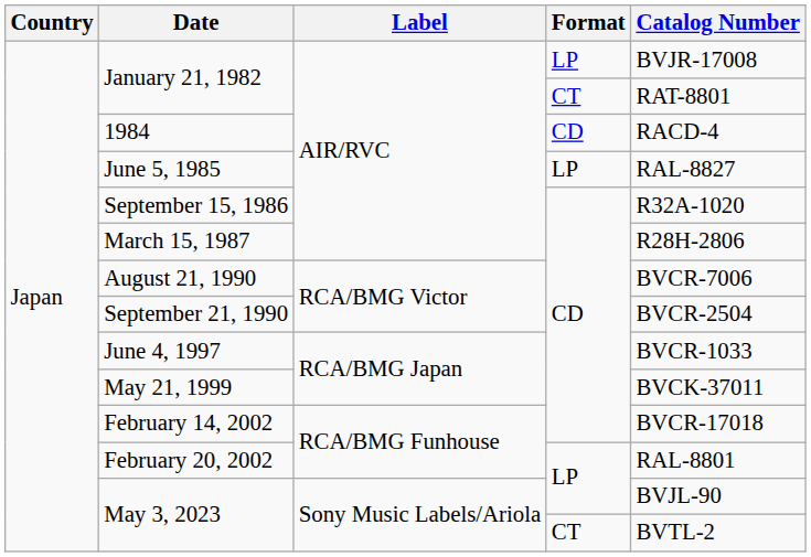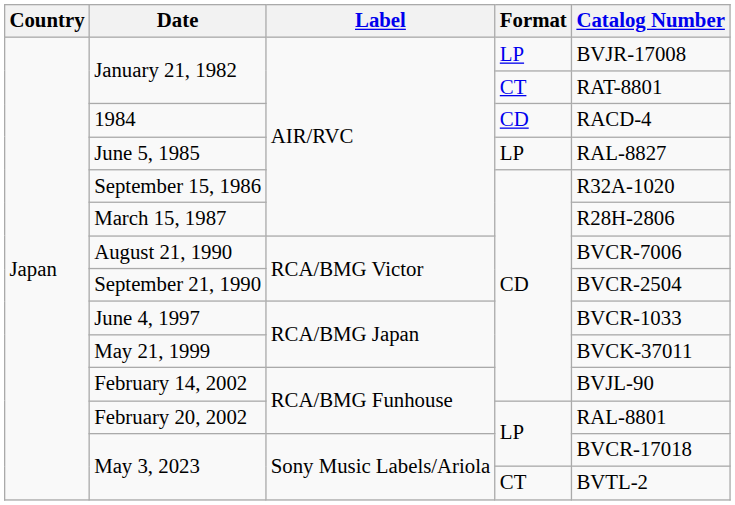 <table class="wikitable">
 <tr>
 <th>Country</th>
 <th>Date</th>
 <th><a href='#'>Label</a></th>
 <th>Format</th>
 <th><a href='#'>Catalog Number</a></th>
 </tr>
 <tr>
 <td rowspan="14">Japan</td>
 <td rowspan="2">January 21, 1982</td>
 <td rowspan="6">AIR/RVC</td>
 <td><a href='#'>LP</a></td>
 <td>BVJR-17008</td>
 </tr>
 <tr>
 <td><a href='#'>CT</a></td>
 <td>RAT-8801</td>
 </tr>
 <tr>
 <td>1984</td>
 <td><a href='#'>CD</a></td>
 <td>RACD-4</td>
 </tr>
 <tr>
 <td>June 5, 1985</td>
 <td>LP</td>
 <td>RAL-8827</td>
 </tr>
 <tr>
 <td>September 15, 1986</td>
 <td rowspan="7">CD</td>
 <td>R32A-1020</td>
 </tr>
 <tr>
 <td>March 15, 1987</td>
 <td>R28H-2806</td>
 </tr>
 <tr>
 <td>August 21, 1990</td>
 <td rowspan="2">RCA/BMG Victor</td>
 <td>BVCR-7006</td>
 </tr>
 <tr>
 <td>September 21, 1990</td>
 <td>BVCR-2504</td>
 </tr>
 <tr>
 <td>June 4, 1997</td>
 <td rowspan="2">RCA/BMG Japan</td>
 <td>BVCR-1033</td>
 </tr>
 <tr>
 <td>May 21, 1999</td>
 <td>BVCK-37011</td>
 </tr>
 <tr>
 <td>February 14, 2002</td>
 <td rowspan="2">RCA/BMG Funhouse</td>
-<td>BVCR-17018</td>
+<td>BVJL-90</td>
 </tr>
 <tr>
 <td>February 20, 2002</td>
 <td rowspan="2">LP</td>
 <td>RAL-8801</td>
 </tr>
 <tr>
 <td rowspan="2">May 3, 2023</td>
 <td rowspan="2">Sony Music Labels/Ariola</td>
-<td>BVJL-90</td>
+<td>BVCR-17018</td>
 </tr>
 <tr>
 <td>CT</td>
 <td>BVTL-2</td>
 </tr>
 </table>
